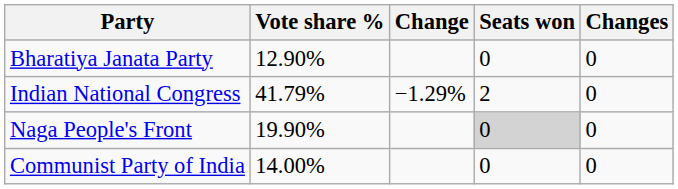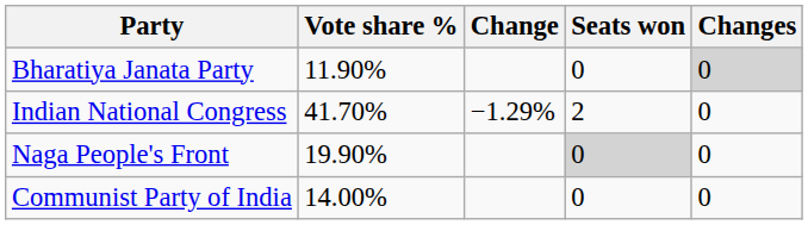 <table class="wikitable sortable">
 <tr>
 <th>Party</th>
 <th>Vote share %</th>
 <th>Change</th>
 <th>Seats won</th>
 <th>Changes</th>
 </tr>
 <tr>
 <td><a href='#'>Bharatiya Janata Party</a></td>
-<td>12.90%</td>
+<td>11.90%</td>
 <td></td>
 <td>0</td>
-<td>0</td>
+<td style="background: lightgrey;">0</td>
 </tr>
 <tr>
 <td><a href='#'>Indian National Congress</a></td>
-<td>41.79%</td>
+<td>41.70%</td>
 <td>−1.29%</td>
 <td>2</td>
 <td>0</td>
 </tr>
 <tr>
 <td><a href='#'>Naga People's Front</a></td>
 <td>19.90%</td>
 <td></td>
 <td style="background: lightgrey;">0</td>
 <td>0</td>
 </tr>
 <tr>
 <td><a href='#'>Communist Party of India</a></td>
 <td>14.00%</td>
 <td></td>
 <td>0</td>
 <td>0</td>
 </tr>
 </table>
